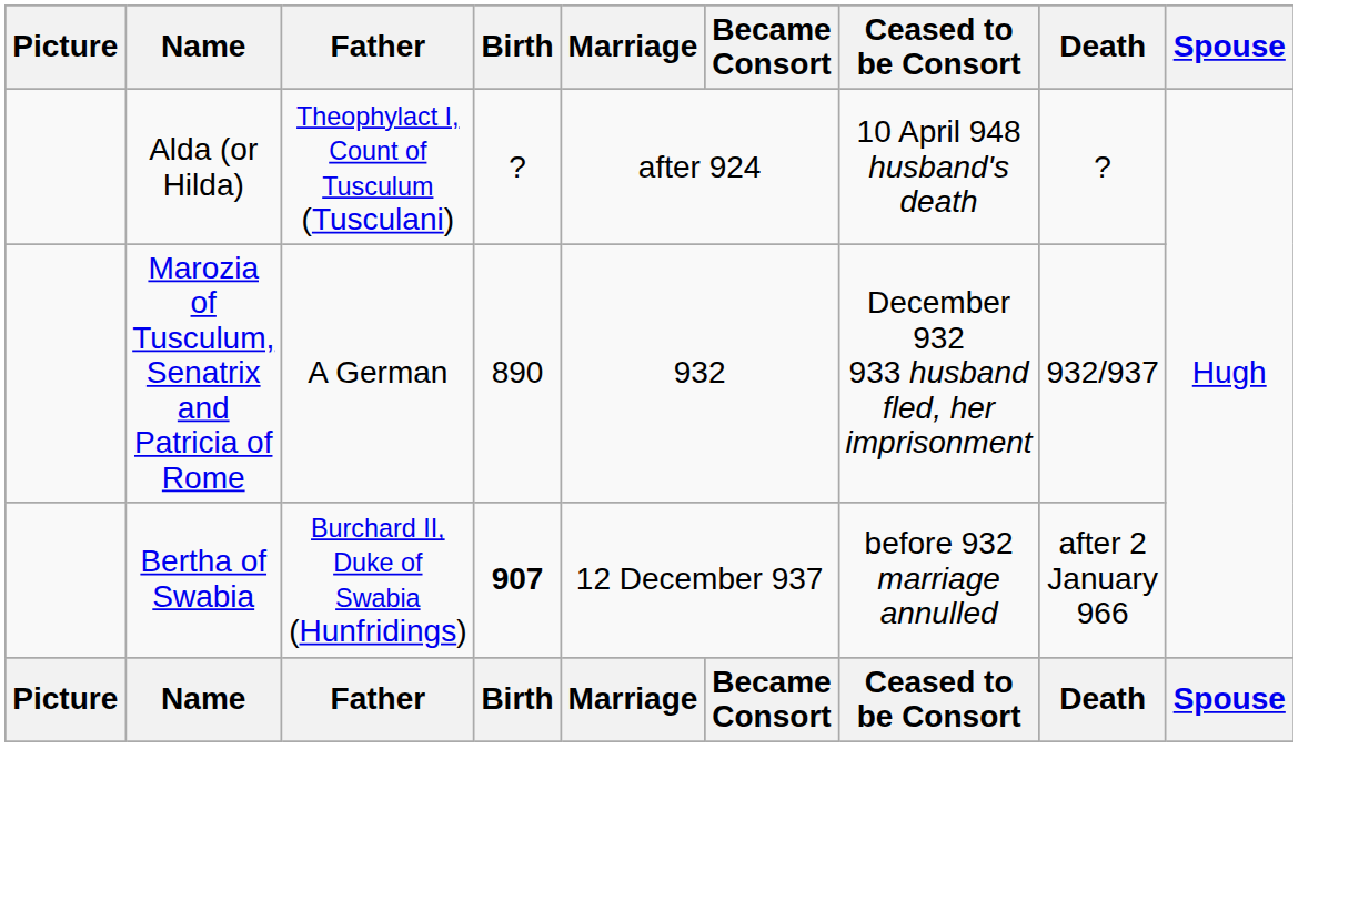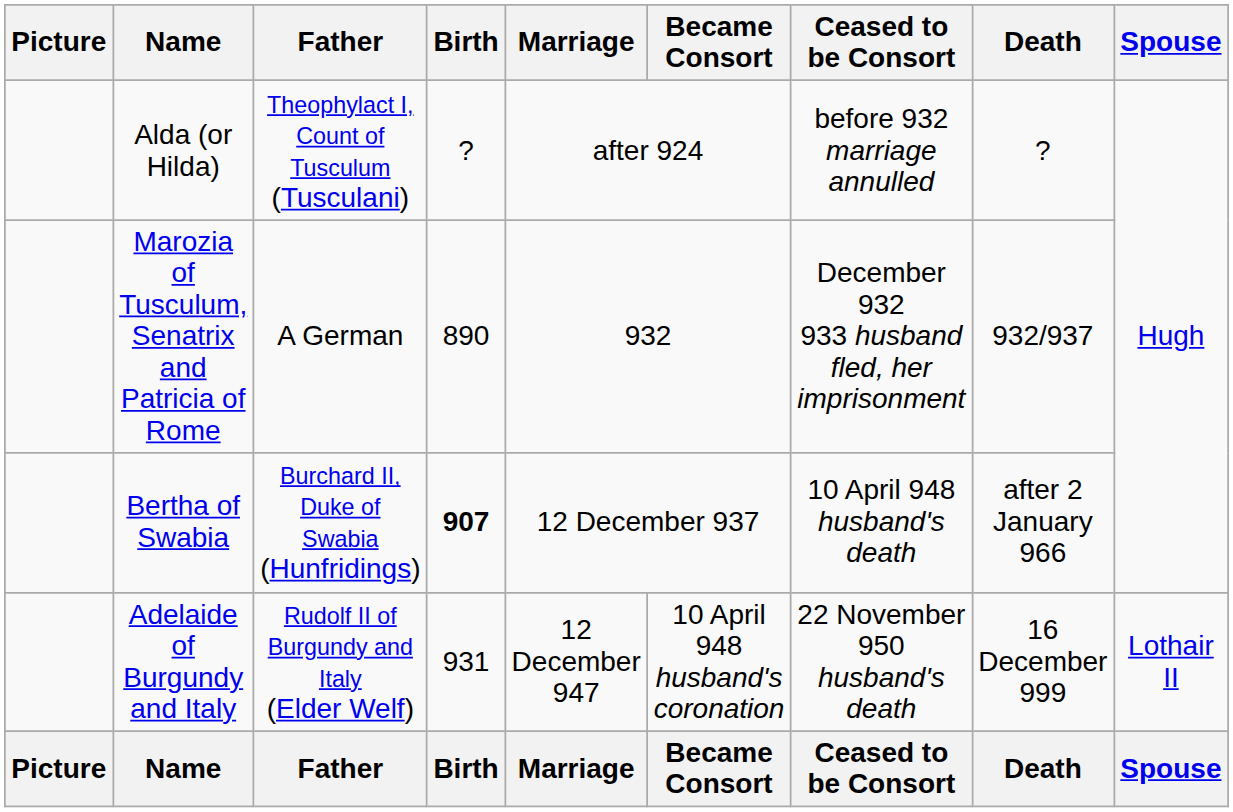 <table width=90% class="wikitable">
 <tr>
 <th>Picture</th>
 <th>Name</th>
 <th>Father</th>
 <th>Birth</th>
 <th>Marriage</th>
 <th>Became Consort</th>
 <th>Ceased to be Consort</th>
 <th>Death</th>
 <th><a href='#'>Spouse</a></th>
 </tr>
 <tr>
 <td align=center></td>
 <td align=center>Alda (or Hilda)</td>
 <td align="center"><small><a href='#'>Theophylact I, Count of Tusculum</a></small><br>(<a href='#'>Tusculani</a>)</td>
 <td align="center">?</td>
 <td align="center" colspan="2">after 924</td>
-<td align="center">10 April 948<br><em>husband's death</em></td>
+<td align="center">before 932<br><em>marriage annulled</em></td>
 <td align="center">?</td>
 <td align="center" rowspan="3"><a href='#'>Hugh</a></td>
 </tr>
 <tr>
 <td align=center></td>
 <td align=center><a href='#'>Marozia of Tusculum, Senatrix and Patricia of Rome</a></td>
 <td align="center">A German</td>
 <td align="center">890</td>
 <td align="center" colspan="2">932</td>
 <td align="center">December 932<br>933 <em>husband fled, her imprisonment</em></td>
 <td align="center">932/937</td>
 </tr>
 <tr>
 <td align=center></td>
 <td align=center><a href='#'>Bertha of Swabia</a></td>
 <td align="center"><small><a href='#'>Burchard II, Duke of Swabia</a></small><br>(<a href='#'>Hunfridings</a>)</td>
 <td align="center"><strong>907</strong></td>
 <td align="center" colspan="2">12 December 937</td>
-<td align="center">before 932<br><em>marriage annulled</em></td>
+<td align="center">10 April 948<br><em>husband's death</em></td>
 <td align="center">after 2 January 966</td>
+</tr>
+<tr>
+<td align=center></td>
+<td align=center><a href='#'>Adelaide of Burgundy and Italy</a></td>
+<td align="center"><small><a href='#'>Rudolf II of Burgundy and Italy</a></small> <br>(<a href='#'>Elder Welf</a>)</td>
+<td align="center">931</td>
+<td align="center">12 December 947</td>
+<td align="center">10 April 948<br><em>husband's coronation</em></td>
+<td align="center">22 November 950<br><em>husband's death</em></td>
+<td align="center">16 December 999</td>
+<td align="center"><a href='#'>Lothair II</a></td>
 </tr>
 <tr>
 <th>Picture</th>
 <th>Name</th>
 <th>Father</th>
 <th>Birth</th>
 <th>Marriage</th>
 <th>Became Consort</th>
 <th>Ceased to be Consort</th>
 <th>Death</th>
 <th><a href='#'>Spouse</a></th>
 </tr>
 </table>
